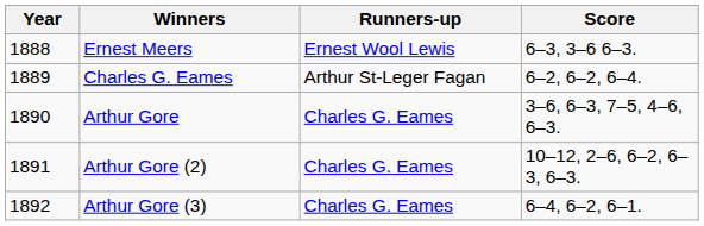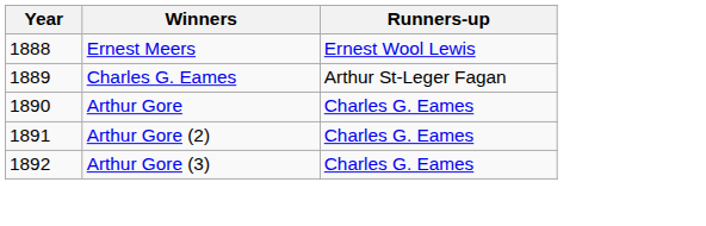 <table class="wikitable sortable">
 <tr>
 <th style="width:60px;">Year</th>
 <th style="width:200px;">Winners</th>
 <th style="width:200px;">Runners-up</th>
-<th style="width:160px;">Score</th>
 </tr>
 <tr>
 <td>1888</td>
 <td> <a href='#'>Ernest Meers</a></td>
 <td> <a href='#'>Ernest Wool Lewis</a></td>
-<td>6–3, 3–6 6–3.</td>
 </tr>
 <tr>
 <td>1889</td>
 <td> <a href='#'>Charles G. Eames</a></td>
 <td> Arthur St-Leger Fagan</td>
-<td>6–2, 6–2, 6–4.</td>
 </tr>
 <tr>
 <td>1890</td>
 <td> <a href='#'>Arthur Gore</a></td>
 <td> <a href='#'>Charles G. Eames</a></td>
-<td>3–6, 6–3, 7–5, 4–6, 6–3.</td>
 </tr>
 <tr>
 <td>1891</td>
 <td> <a href='#'>Arthur Gore</a> (2)</td>
 <td> <a href='#'>Charles G. Eames</a></td>
-<td>10–12, 2–6, 6–2, 6–3, 6–3.</td>
 </tr>
 <tr>
 <td>1892</td>
 <td> <a href='#'>Arthur Gore</a> (3)</td>
 <td> <a href='#'>Charles G. Eames</a></td>
-<td>6–4, 6–2, 6–1.</td>
 </tr>
 </table>
